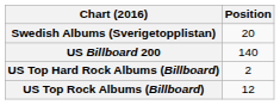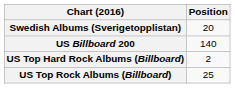 <table class="wikitable sortable plainrowheaders" style="text-align:center">
 <tr>
 <th scope="col">Chart (2016)</th>
 <th scope="col">Position</th>
 </tr>
 <tr>
 <th scope="row">Swedish Albums (Sverigetopplistan)</th>
 <td>20</td>
 </tr>
 <tr>
 <th scope="row">US <em>Billboard</em> 200</th>
 <td>140</td>
 </tr>
 <tr>
 <th scope="row">US Top Hard Rock Albums (<em>Billboard</em>)</th>
 <td>2</td>
 </tr>
 <tr>
 <th scope="row">US Top Rock Albums (<em>Billboard</em>)</th>
-<td>12</td>
+<td>25</td>
 </tr>
 </table>
